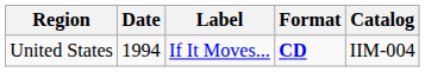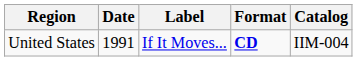 <table class="wikitable">
 <tr>
 <th>Region</th>
 <th>Date</th>
 <th>Label</th>
 <th>Format</th>
 <th>Catalog</th>
 </tr>
 <tr>
 <td>United States</td>
-<td>1994</td>
+<td>1991</td>
 <td><a href='#'>If It Moves...</a></td>
 <td><strong><a href='#'>CD</a></strong></td>
 <td>IIM-004</td>
 </tr>
 </table>
